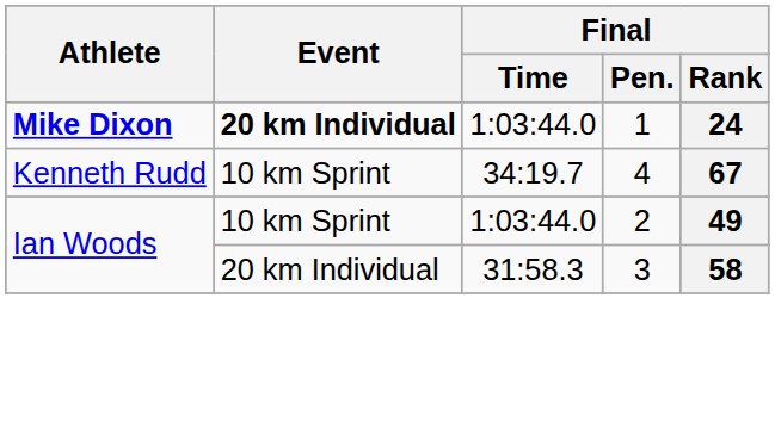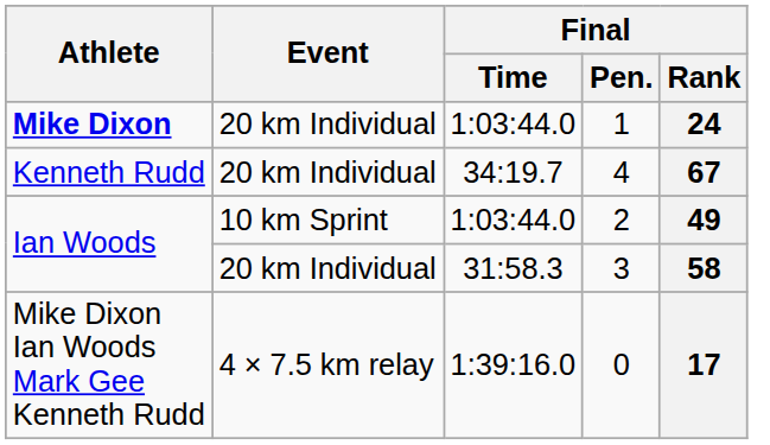 <table class="wikitable" style="font-size:90%">
 <tr>
 <th rowspan="2">Athlete</th>
 <th rowspan="2">Event</th>
 <th colspan="3">Final</th>
 </tr>
 <tr>
 <th>Time</th>
 <th>Pen.</th>
 <th>Rank</th>
 </tr>
 <tr>
 <td><strong><a href='#'>Mike Dixon</a></strong></td>
-<td><strong>20 km Individual</strong></td>
+<td>20 km Individual</td>
 <td align="center">1:03:44.0</td>
 <td align="center">1</td>
 <th align="center">24</th>
 </tr>
 <tr>
 <td><a href='#'>Kenneth Rudd</a></td>
-<td>10 km Sprint</td>
+<td>20 km Individual</td>
 <td align="center">34:19.7</td>
 <td align="center">4</td>
 <th align="center">67</th>
 </tr>
 <tr>
 <td rowspan=2><a href='#'>Ian Woods</a></td>
 <td>10 km Sprint</td>
 <td align="center">1:03:44.0</td>
 <td align="center">2</td>
 <th align="center">49</th>
 </tr>
 <tr>
 <td>20 km Individual</td>
 <td align="center">31:58.3</td>
 <td align="center">3</td>
 <th align="center">58</th>
 </tr>
+<tr>
+<td>Mike Dixon<br>Ian Woods<br><a href='#'>Mark Gee</a><br>Kenneth Rudd</td>
+<td>4 × 7.5 km relay</td>
+<td align="center">1:39:16.0</td>
+<td align="center">0</td>
+<th align="center">17</th>
+</tr>
 </table>
